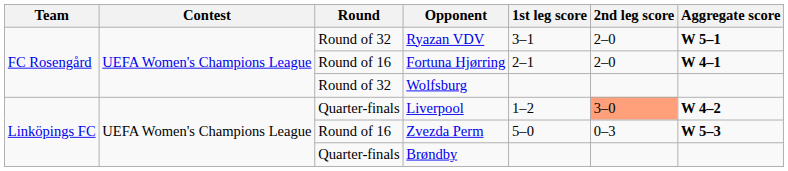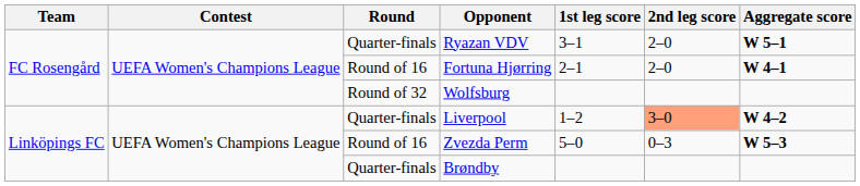 <table class="wikitable" style="text-align: left;">
 <tr>
 <th>Team</th>
 <th>Contest</th>
 <th>Round</th>
 <th>Opponent</th>
 <th>1st leg score</th>
 <th>2nd leg score</th>
 <th>Aggregate score</th>
 </tr>
 <tr>
 <td rowspan=3><a href='#'>FC Rosengård</a></td>
 <td rowspan=3><a href='#'>UEFA Women's Champions League</a></td>
-<td>Round of 32</td>
+<td>Quarter-finals</td>
 <td> <a href='#'>Ryazan VDV</a></td>
 <td>3–1</td>
 <td>2–0</td>
 <td><strong>W 5–1</strong></td>
 </tr>
 <tr>
 <td>Round of 16</td>
 <td> <a href='#'>Fortuna Hjørring</a></td>
 <td>2–1</td>
 <td>2–0</td>
 <td><strong>W 4–1</strong></td>
 </tr>
 <tr>
 <td>Round of 32</td>
 <td> <a href='#'>Wolfsburg</a></td>
 <td></td>
 <td></td>
 <td></td>
 </tr>
 <tr>
 <td rowspan=3><a href='#'>Linköpings FC</a></td>
 <td rowspan=3>UEFA Women's Champions League</td>
 <td>Quarter-finals</td>
 <td> <a href='#'>Liverpool</a></td>
 <td>1–2</td>
 <td style="background: lightsalmon;">3–0</td>
 <td><strong>W 4–2</strong></td>
 </tr>
 <tr>
 <td>Round of 16</td>
 <td> <a href='#'>Zvezda Perm</a></td>
 <td>5–0</td>
 <td>0–3</td>
 <td><strong>W 5–3</strong></td>
 </tr>
 <tr>
 <td>Quarter-finals</td>
 <td> <a href='#'>Brøndby</a></td>
 <td></td>
 <td></td>
 <td></td>
 </tr>
 </table>
